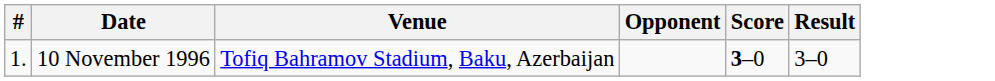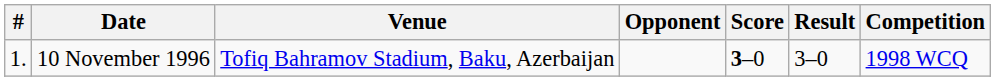 <table class="wikitable">
 <tr>
 <th>#</th>
 <th>Date</th>
 <th>Venue</th>
 <th>Opponent</th>
 <th>Score</th>
 <th>Result</th>
+<th>Competition</th>
 </tr>
 <tr>
 <td>1.</td>
 <td>10 November 1996</td>
 <td><a href='#'>Tofiq Bahramov Stadium</a>, <a href='#'>Baku</a>, Azerbaijan</td>
 <td></td>
 <td><strong>3</strong>–0</td>
 <td>3–0</td>
+<td><a href='#'>1998 WCQ</a></td>
 </tr>
 </table>
